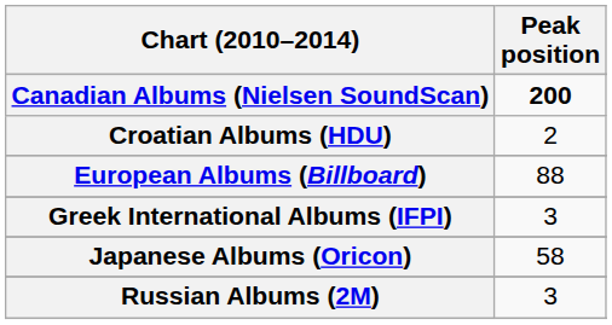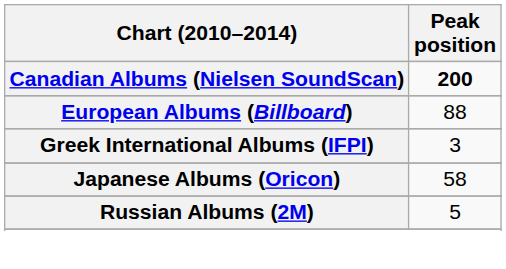 <table class="wikitable sortable plainrowheaders" style="text-align:center">
 <tr>
 <th scope="col">Chart (2010–2014)</th>
 <th scope="col">Peak<br>position</th>
 </tr>
 <tr>
 </tr>
 <tr>
 </tr>
 <tr>
 </tr>
 <tr>
 </tr>
 <tr>
 <th scope="row"><a href='#'>Canadian Albums</a> (<a href='#'>Nielsen SoundScan</a>)</th>
 <td><strong>200</strong></td>
-</tr>
-<tr>
-<th scope="row">Croatian Albums (<a href='#'>HDU</a>)</th>
-<td>2</td>
 </tr>
 <tr>
 </tr>
 <tr>
 </tr>
 <tr>
 <th scope="row"><a href='#'>European Albums</a> (<em><a href='#'>Billboard</a></em>)</th>
 <td>88</td>
 </tr>
 <tr>
 </tr>
 <tr>
 </tr>
 <tr>
 <th scope="row">Greek International Albums (<a href='#'>IFPI</a>)</th>
 <td>3</td>
 </tr>
 <tr>
 </tr>
 <tr>
 <th scope="row">Japanese Albums (<a href='#'>Oricon</a>)</th>
 <td>58</td>
 </tr>
 <tr>
 </tr>
 <tr>
 <th scope="row">Russian Albums (<a href='#'>2M</a>)</th>
-<td>3</td>
+<td>5</td>
 </tr>
 <tr>
 </tr>
 <tr>
 </tr>
 <tr>
 </tr>
 </table>
